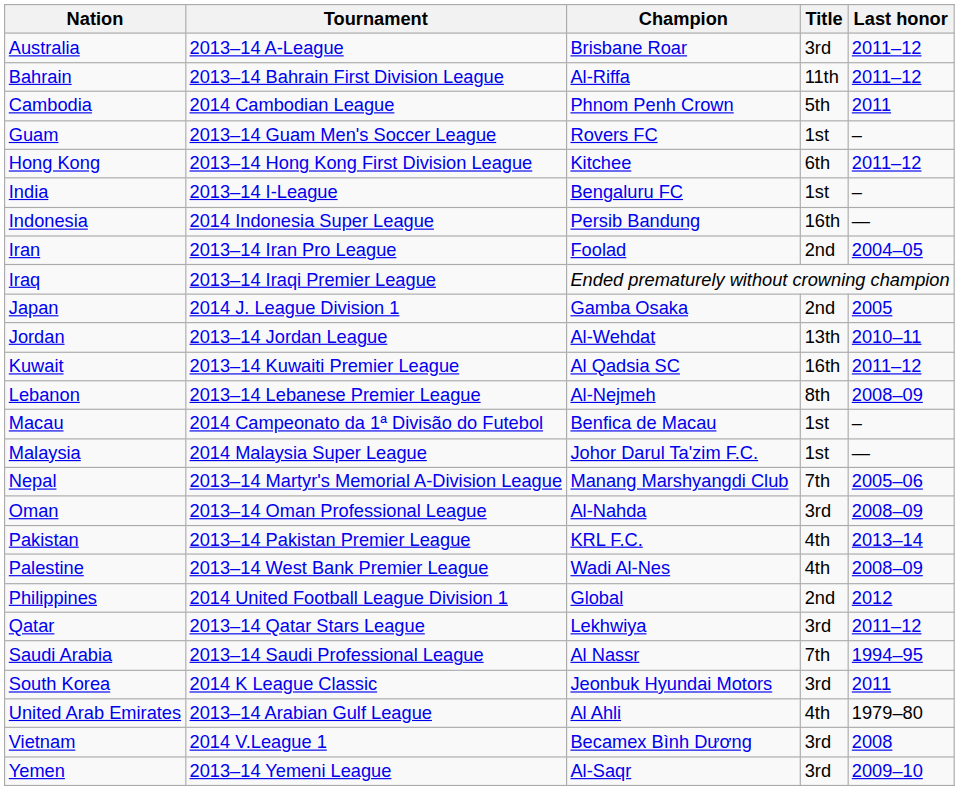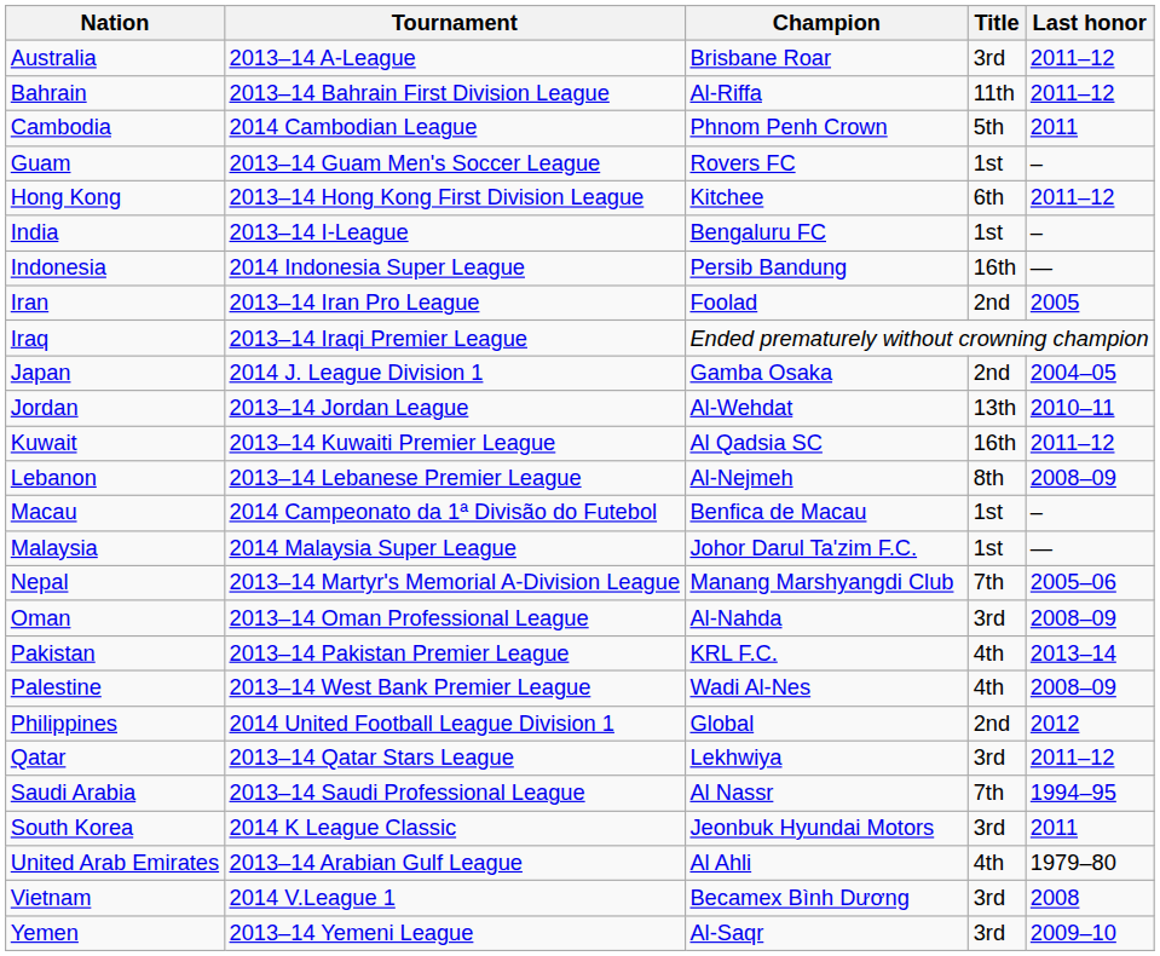 <table class="wikitable sortable">
 <tr>
 <th>Nation</th>
 <th>Tournament</th>
 <th>Champion</th>
 <th data-sort-type="number">Title</th>
 <th>Last honor</th>
 </tr>
 <tr>
 <td> <a href='#'>Australia</a></td>
 <td><a href='#'>2013–14 A-League</a></td>
 <td><a href='#'>Brisbane Roar</a></td>
 <td>3rd</td>
 <td><a href='#'>2011–12</a></td>
 </tr>
 <tr>
 <td> <a href='#'>Bahrain</a></td>
 <td><a href='#'>2013–14 Bahrain First Division League</a></td>
 <td><a href='#'>Al-Riffa</a></td>
 <td>11th</td>
 <td><a href='#'>2011–12</a></td>
 </tr>
 <tr>
 <td> <a href='#'>Cambodia</a></td>
 <td><a href='#'>2014 Cambodian League</a></td>
 <td><a href='#'>Phnom Penh Crown</a></td>
 <td>5th</td>
 <td><a href='#'>2011</a></td>
 </tr>
 <tr>
 <td> <a href='#'>Guam</a></td>
 <td><a href='#'>2013–14 Guam Men's Soccer League</a></td>
 <td><a href='#'>Rovers FC</a></td>
 <td>1st</td>
 <td>–</td>
 </tr>
 <tr>
 <td> <a href='#'>Hong Kong</a></td>
 <td><a href='#'>2013–14 Hong Kong First Division League</a></td>
 <td><a href='#'>Kitchee</a></td>
 <td>6th</td>
 <td><a href='#'>2011–12</a></td>
 </tr>
 <tr>
 <td> <a href='#'>India</a></td>
 <td><a href='#'>2013–14 I-League</a></td>
 <td><a href='#'>Bengaluru FC</a></td>
 <td>1st</td>
 <td>–</td>
 </tr>
 <tr>
 <td> <a href='#'>Indonesia</a></td>
 <td><a href='#'>2014 Indonesia Super League</a></td>
 <td><a href='#'>Persib Bandung</a></td>
 <td>16th</td>
 <td>—</td>
 </tr>
 <tr>
 <td> <a href='#'>Iran</a></td>
 <td><a href='#'>2013–14 Iran Pro League</a></td>
 <td><a href='#'>Foolad</a></td>
 <td>2nd</td>
-<td><a href='#'>2004–05</a></td>
+<td><a href='#'>2005</a></td>
 </tr>
 <tr>
 <td> <a href='#'>Iraq</a></td>
 <td><a href='#'>2013–14 Iraqi Premier League</a></td>
 <td colspan="3" style="text-align:center;"><em>Ended prematurely without crowning champion</em></td>
 </tr>
 <tr>
 <td> <a href='#'>Japan</a></td>
 <td><a href='#'>2014 J. League Division 1</a></td>
 <td><a href='#'>Gamba Osaka</a></td>
 <td>2nd</td>
-<td><a href='#'>2005</a></td>
+<td><a href='#'>2004–05</a></td>
 </tr>
 <tr>
 <td> <a href='#'>Jordan</a></td>
 <td><a href='#'>2013–14 Jordan League</a></td>
 <td><a href='#'>Al-Wehdat</a></td>
 <td>13th</td>
 <td><a href='#'>2010–11</a></td>
 </tr>
 <tr>
 <td> <a href='#'>Kuwait</a></td>
 <td><a href='#'>2013–14 Kuwaiti Premier League</a></td>
 <td><a href='#'>Al Qadsia SC</a></td>
 <td>16th</td>
 <td><a href='#'>2011–12</a></td>
 </tr>
 <tr>
 <td> <a href='#'>Lebanon</a></td>
 <td><a href='#'>2013–14 Lebanese Premier League</a></td>
 <td><a href='#'>Al-Nejmeh</a></td>
 <td>8th</td>
 <td><a href='#'>2008–09</a></td>
 </tr>
 <tr>
 <td> <a href='#'>Macau</a></td>
 <td><a href='#'>2014 Campeonato da 1ª Divisão do Futebol</a></td>
 <td><a href='#'>Benfica de Macau</a></td>
 <td>1st</td>
 <td>–</td>
 </tr>
 <tr>
 <td> <a href='#'>Malaysia</a></td>
 <td><a href='#'>2014 Malaysia Super League</a></td>
 <td><a href='#'>Johor Darul Ta'zim F.C.</a></td>
 <td>1st</td>
 <td>—</td>
 </tr>
 <tr>
 <td> <a href='#'>Nepal</a></td>
 <td><a href='#'>2013–14 Martyr's Memorial A-Division League</a></td>
 <td><a href='#'>Manang Marshyangdi Club</a></td>
 <td>7th</td>
 <td><a href='#'>2005–06</a></td>
 </tr>
 <tr>
 <td> <a href='#'>Oman</a></td>
 <td><a href='#'>2013–14 Oman Professional League</a></td>
 <td><a href='#'>Al-Nahda</a></td>
 <td>3rd</td>
 <td><a href='#'>2008–09</a></td>
 </tr>
 <tr>
 <td> <a href='#'>Pakistan</a></td>
 <td><a href='#'>2013–14 Pakistan Premier League</a></td>
 <td><a href='#'>KRL F.C.</a></td>
 <td>4th</td>
 <td><a href='#'>2013–14</a></td>
 </tr>
 <tr>
 <td> <a href='#'>Palestine</a></td>
 <td><a href='#'>2013–14 West Bank Premier League</a></td>
 <td><a href='#'>Wadi Al-Nes</a></td>
 <td>4th</td>
 <td><a href='#'>2008–09</a></td>
 </tr>
 <tr>
 <td> <a href='#'>Philippines</a></td>
 <td><a href='#'>2014 United Football League Division 1</a></td>
 <td><a href='#'>Global</a></td>
 <td>2nd</td>
 <td><a href='#'>2012</a></td>
 </tr>
 <tr>
 <td> <a href='#'>Qatar</a></td>
 <td><a href='#'>2013–14 Qatar Stars League</a></td>
 <td><a href='#'>Lekhwiya</a></td>
 <td>3rd</td>
 <td><a href='#'>2011–12</a></td>
 </tr>
 <tr>
 <td> <a href='#'>Saudi Arabia</a></td>
 <td><a href='#'>2013–14 Saudi Professional League</a></td>
 <td><a href='#'>Al Nassr</a></td>
 <td>7th</td>
 <td><a href='#'>1994–95</a></td>
 </tr>
 <tr>
 <td> <a href='#'>South Korea</a></td>
 <td><a href='#'>2014 K League Classic</a></td>
 <td><a href='#'>Jeonbuk Hyundai Motors</a></td>
 <td>3rd</td>
 <td><a href='#'>2011</a></td>
 </tr>
 <tr>
 <td> <a href='#'>United Arab Emirates</a></td>
 <td><a href='#'>2013–14 Arabian Gulf League</a></td>
 <td><a href='#'>Al Ahli</a></td>
 <td>4th</td>
 <td>1979–80</td>
 </tr>
 <tr>
 <td> <a href='#'>Vietnam</a></td>
 <td><a href='#'>2014 V.League 1</a></td>
 <td><a href='#'>Becamex Bình Dương</a></td>
 <td>3rd</td>
 <td><a href='#'>2008</a></td>
 </tr>
 <tr>
 <td> <a href='#'>Yemen</a></td>
 <td><a href='#'>2013–14 Yemeni League</a></td>
 <td><a href='#'>Al-Saqr</a></td>
 <td>3rd</td>
 <td><a href='#'>2009–10</a></td>
 </tr>
 </table>
